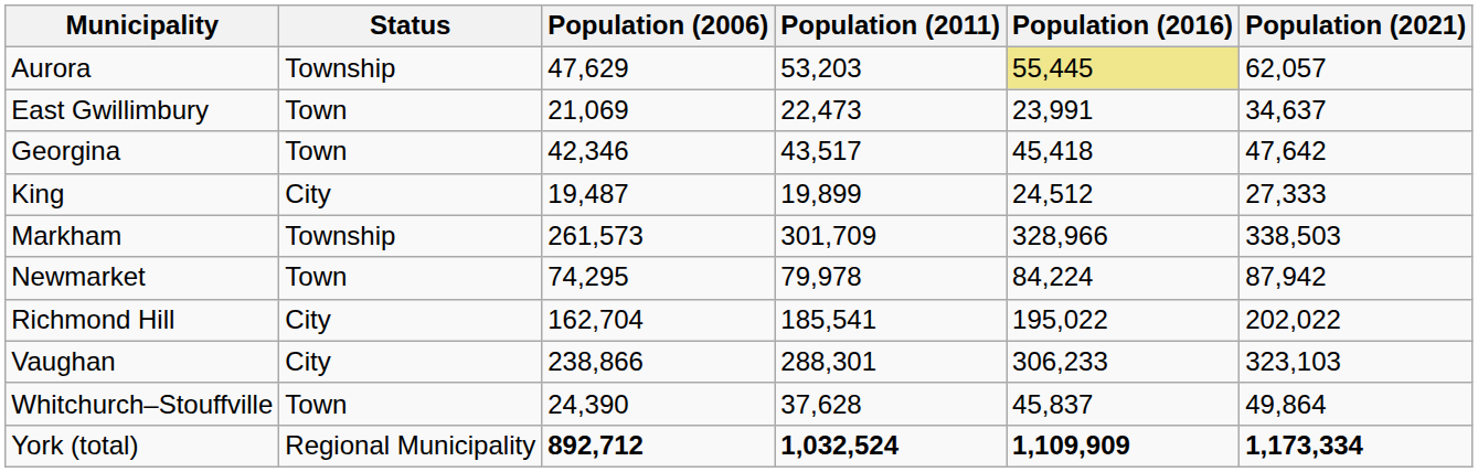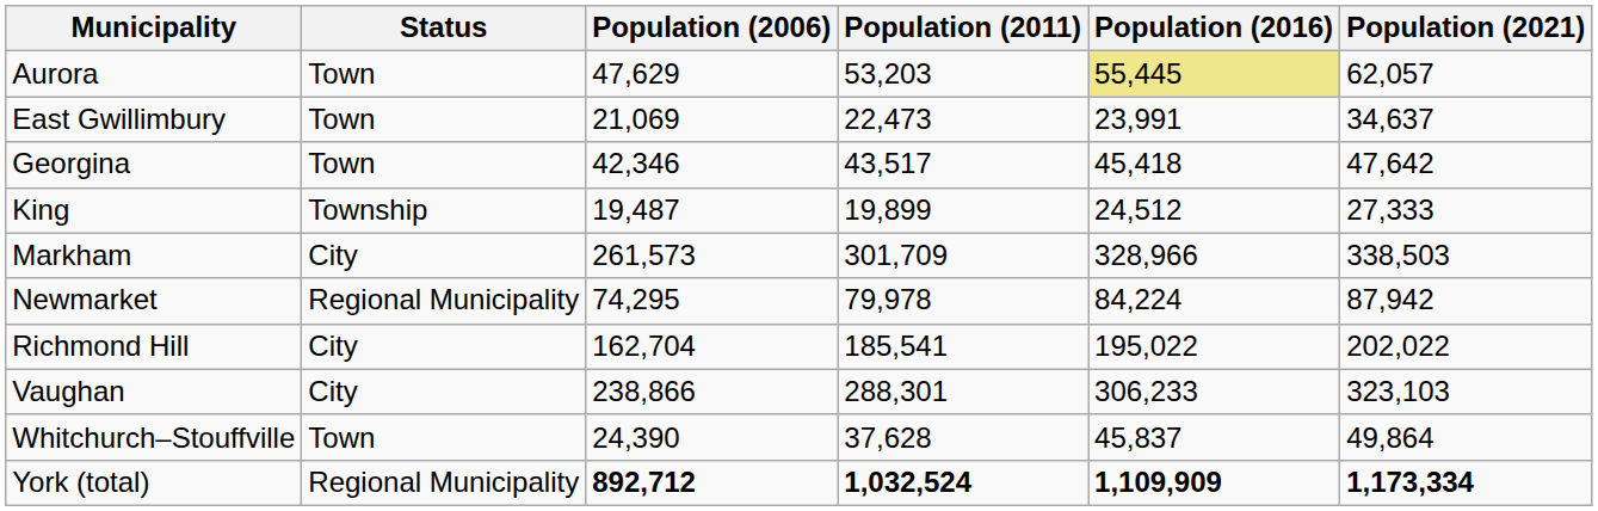 <table class="wikitable sortable">
 <tr>
 <th>Municipality</th>
 <th>Status</th>
 <th>Population (2006)</th>
 <th>Population (2011)</th>
 <th>Population (2016)</th>
 <th>Population (2021)</th>
 </tr>
 <tr>
 <td>Aurora</td>
-<td>Township</td>
+<td>Town</td>
 <td>47,629</td>
 <td>53,203</td>
 <td style="background: khaki;">55,445</td>
 <td>62,057</td>
 </tr>
 <tr>
 <td>East Gwillimbury</td>
 <td>Town</td>
 <td>21,069</td>
 <td>22,473</td>
 <td>23,991</td>
 <td>34,637</td>
 </tr>
 <tr>
 <td>Georgina</td>
 <td>Town</td>
 <td>42,346</td>
 <td>43,517</td>
 <td>45,418</td>
 <td>47,642</td>
 </tr>
 <tr>
 <td>King</td>
-<td>City</td>
+<td>Township</td>
 <td>19,487</td>
 <td>19,899</td>
 <td>24,512</td>
 <td>27,333</td>
 </tr>
 <tr>
 <td>Markham</td>
-<td>Township</td>
+<td>City</td>
 <td>261,573</td>
 <td>301,709</td>
 <td>328,966</td>
 <td>338,503</td>
 </tr>
 <tr>
 <td>Newmarket</td>
-<td>Town</td>
+<td>Regional Municipality</td>
 <td>74,295</td>
 <td>79,978</td>
 <td>84,224</td>
 <td>87,942</td>
 </tr>
 <tr>
 <td>Richmond Hill</td>
 <td>City</td>
 <td>162,704</td>
 <td>185,541</td>
 <td>195,022</td>
 <td>202,022</td>
 </tr>
 <tr>
 <td>Vaughan</td>
 <td>City</td>
 <td>238,866</td>
 <td>288,301</td>
 <td>306,233</td>
 <td>323,103</td>
 </tr>
 <tr>
 <td>Whitchurch–Stouffville</td>
 <td>Town</td>
 <td>24,390</td>
 <td>37,628</td>
 <td>45,837</td>
 <td>49,864</td>
 </tr>
 <tr>
 <td>York (total)</td>
 <td>Regional Municipality</td>
 <td><strong>892,712</strong></td>
 <td><strong>1,032,524</strong></td>
 <td><strong>1,109,909</strong></td>
 <td><strong>1,173,334</strong></td>
 </tr>
 </table>
